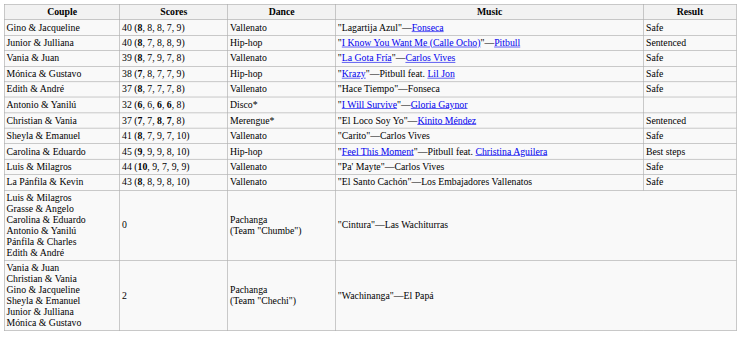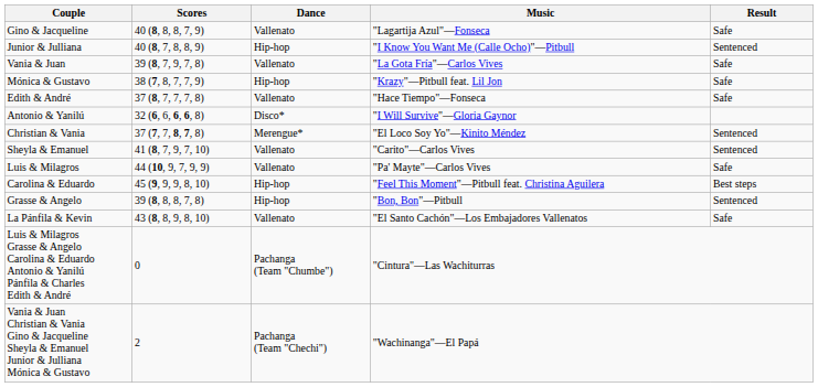 <table class="wikitable sortable" style="width:95%; white-space:nowrap">
 <tr>
 <th style="width:15%;">Couple</th>
 <th style="width:14%;">Scores</th>
 <th style="width:14%;">Dance</th>
 <th style="width:40%;">Music</th>
 <th style="width:12%;">Result</th>
 </tr>
 <tr>
 <td>Gino & Jacqueline</td>
 <td>40 (<strong>8</strong>, 8, 8, 7, 9)</td>
 <td>Vallenato</td>
 <td>"Lagartija Azul"—<a href='#'>Fonseca</a></td>
 <td>Safe</td>
 </tr>
 <tr>
 <td>Junior & Julliana</td>
 <td>40 (<strong>8</strong>, 7, 8, 8, 9)</td>
 <td>Hip-hop</td>
 <td>"<a href='#'>I Know You Want Me (Calle Ocho)</a>"—<a href='#'>Pitbull</a></td>
 <td>Sentenced</td>
 </tr>
 <tr>
 <td>Vania & Juan</td>
 <td>39 (<strong>8</strong>, 7, 9, 7, 8)</td>
 <td>Vallenato</td>
 <td>"<a href='#'>La Gota Fría</a>"—<a href='#'>Carlos Vives</a></td>
 <td>Safe</td>
 </tr>
 <tr>
 <td>Mónica & Gustavo</td>
 <td>38 (<strong>7</strong>, 8, 7, 7, 9)</td>
 <td>Hip-hop</td>
 <td>"<a href='#'>Krazy</a>"—Pitbull feat. <a href='#'>Lil Jon</a></td>
 <td>Safe</td>
 </tr>
 <tr>
 <td>Edith & André</td>
 <td>37 (<strong>8</strong>, 7, 7, 7, 8)</td>
 <td>Vallenato</td>
 <td>"Hace Tiempo"—Fonseca</td>
 <td>Safe</td>
 </tr>
 <tr>
 <td>Antonio & Yanilú</td>
 <td>32 (<strong>6</strong>, 6, <strong>6</strong>, <strong>6</strong>, 8)</td>
 <td>Disco*</td>
 <td>"<a href='#'>I Will Survive</a>"—<a href='#'>Gloria Gaynor</a></td>
 <td></td>
 </tr>
 <tr>
 <td>Christian & Vania</td>
 <td>37 (<strong>7</strong>, 7, <strong>8</strong>, <strong>7</strong>, 8)</td>
 <td>Merengue*</td>
 <td>"El Loco Soy Yo"—<a href='#'>Kinito Méndez</a></td>
 <td>Sentenced</td>
 </tr>
 <tr>
 <td>Sheyla & Emanuel</td>
 <td>41 (<strong>8</strong>, 7, 9, 7, 10)</td>
 <td>Vallenato</td>
 <td>"Carito"—Carlos Vives</td>
+<td>Sentenced</td>
+</tr>
+<tr>
+<td>Luis & Milagros</td>
+<td>44 (<strong>10</strong>, 9, 7, 9, 9)</td>
+<td>Vallenato</td>
+<td>"Pa' Mayte"—Carlos Vives</td>
 <td>Safe</td>
 </tr>
 <tr>
 <td>Carolina & Eduardo</td>
 <td>45 (<strong>9</strong>, 9, 9, 8, 10)</td>
 <td>Hip-hop</td>
 <td>"<a href='#'>Feel This Moment</a>"—Pitbull feat. <a href='#'>Christina Aguilera</a></td>
 <td>Best steps</td>
 </tr>
 <tr>
-<td>Luis & Milagros</td>
-<td>44 (<strong>10</strong>, 9, 7, 9, 9)</td>
-<td>Vallenato</td>
-<td>"Pa' Mayte"—Carlos Vives</td>
-<td>Safe</td>
+<td>Grasse & Angelo</td>
+<td>39 (<strong>8</strong>, 8, 8, 7, 8)</td>
+<td>Hip-hop</td>
+<td>"<a href='#'>Bon, Bon</a>"—Pitbull</td>
+<td>Sentenced</td>
 </tr>
 <tr>
 <td>La Pánfila & Kevin</td>
 <td>43 (<strong>8</strong>, 8, 9, 8, 10)</td>
 <td>Vallenato</td>
 <td>"El Santo Cachón"—Los Embajadores Vallenatos</td>
 <td>Safe</td>
 </tr>
 <tr>
 <td>Luis & Milagros<br>Grasse & Angelo<br>Carolina & Eduardo<br>Antonio & Yanilú<br>Pánfila & Charles<br>Edith & André</td>
 <td>0</td>
 <td>Pachanga<br>(Team "Chumbe")</td>
 <td colspan="2">"Cintura"—Las Wachiturras</td>
 </tr>
 <tr>
 <td>Vania & Juan<br>Christian & Vania<br>Gino & Jacqueline<br>Sheyla & Emanuel<br>Junior & Julliana<br>Mónica & Gustavo</td>
 <td>2</td>
 <td>Pachanga<br>(Team "Chechi")</td>
 <td colspan="2">"Wachinanga"—El Papá</td>
 </tr>
 </table>
